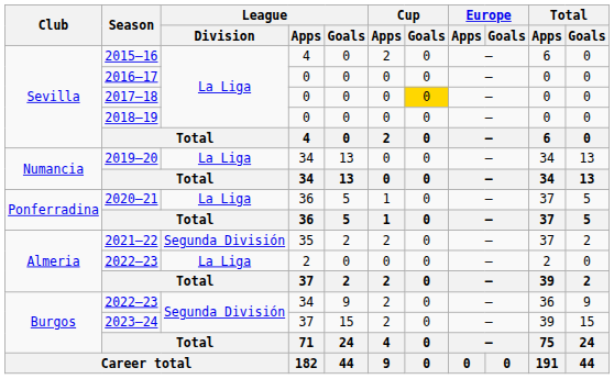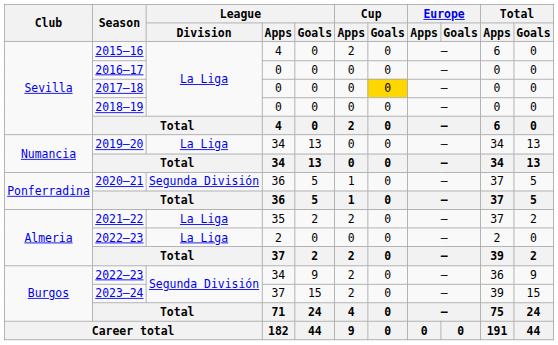 <table class="wikitable" style="text-align: center">
 <tr>
 <th rowspan="2">Club</th>
 <th rowspan="2">Season</th>
 <th colspan="3">League</th>
 <th colspan="2">Cup</th>
 <th colspan="2"><a href='#'>Europe</a></th>
 <th colspan="2">Total</th>
 </tr>
 <tr>
 <th>Division</th>
 <th>Apps</th>
 <th>Goals</th>
 <th>Apps</th>
 <th>Goals</th>
 <th>Apps</th>
 <th>Goals</th>
 <th>Apps</th>
 <th>Goals</th>
 </tr>
 <tr>
 <td rowspan="5"><a href='#'>Sevilla</a></td>
 <td><a href='#'>2015–16</a></td>
 <td rowspan="4"><a href='#'>La Liga</a></td>
 <td>4</td>
 <td>0</td>
 <td>2</td>
 <td>0</td>
 <td colspan="2">—</td>
 <td>6</td>
 <td>0</td>
 </tr>
 <tr>
 <td><a href='#'>2016–17</a></td>
 <td>0</td>
 <td>0</td>
 <td>0</td>
 <td>0</td>
 <td colspan="2">—</td>
 <td>0</td>
 <td>0</td>
 </tr>
 <tr>
 <td><a href='#'>2017–18</a></td>
 <td>0</td>
 <td>0</td>
 <td>0</td>
 <td style="background: gold;">0</td>
 <td colspan="2">—</td>
 <td>0</td>
 <td>0</td>
 </tr>
 <tr>
 <td><a href='#'>2018–19</a></td>
 <td>0</td>
 <td>0</td>
 <td>0</td>
 <td>0</td>
 <td colspan="2">—</td>
 <td>0</td>
 <td>0</td>
 </tr>
 <tr>
 <th colspan="2">Total</th>
 <th>4</th>
 <th>0</th>
 <th>2</th>
 <th>0</th>
 <th colspan="2">—</th>
 <th>6</th>
 <th>0</th>
 </tr>
 <tr>
 <td rowspan="2"><a href='#'>Numancia</a></td>
 <td><a href='#'>2019–20</a></td>
 <td rowspan="1"><a href='#'>La Liga</a></td>
 <td>34</td>
 <td>13</td>
 <td>0</td>
 <td>0</td>
 <td colspan="2">—</td>
 <td>34</td>
 <td>13</td>
 </tr>
 <tr>
 <th colspan="2">Total</th>
 <th>34</th>
 <th>13</th>
 <th>0</th>
 <th>0</th>
 <th colspan="2">—</th>
 <th>34</th>
 <th>13</th>
 </tr>
 <tr>
 <td rowspan="2"><a href='#'>Ponferradina</a></td>
 <td><a href='#'>2020–21</a></td>
-<td rowspan="1"><a href='#'>La Liga</a></td>
+<td rowspan="1"><a href='#'>Segunda División</a></td>
 <td>36</td>
 <td>5</td>
 <td>1</td>
 <td>0</td>
 <td colspan="2">—</td>
 <td>37</td>
 <td>5</td>
 </tr>
 <tr>
 <th colspan="2">Total</th>
 <th>36</th>
 <th>5</th>
 <th>1</th>
 <th>0</th>
 <th colspan="2">—</th>
 <th>37</th>
 <th>5</th>
 </tr>
 <tr>
 <td rowspan="3"><a href='#'>Almeria</a></td>
 <td><a href='#'>2021–22</a></td>
-<td rowspan="1"><a href='#'>Segunda División</a></td>
+<td rowspan="1"><a href='#'>La Liga</a></td>
 <td>35</td>
 <td>2</td>
 <td>2</td>
 <td>0</td>
 <td colspan="2">—</td>
 <td>37</td>
 <td>2</td>
 </tr>
 <tr>
 <td><a href='#'>2022–23</a></td>
 <td rowspan="1"><a href='#'>La Liga</a></td>
 <td>2</td>
 <td>0</td>
 <td>0</td>
 <td>0</td>
 <td colspan="2">—</td>
 <td>2</td>
 <td>0</td>
 </tr>
 <tr>
 <th colspan="2">Total</th>
 <th>37</th>
 <th>2</th>
 <th>2</th>
 <th>0</th>
 <th colspan="2">—</th>
 <th>39</th>
 <th>2</th>
 </tr>
 <tr>
 <td rowspan="3"><a href='#'>Burgos</a></td>
 <td><a href='#'>2022–23</a></td>
 <td rowspan="2"><a href='#'>Segunda División</a></td>
 <td>34</td>
 <td>9</td>
 <td>2</td>
 <td>0</td>
 <td colspan="2">—</td>
 <td>36</td>
 <td>9</td>
 </tr>
 <tr>
 <td><a href='#'>2023–24</a></td>
 <td>37</td>
 <td>15</td>
 <td>2</td>
 <td>0</td>
 <td colspan="2">—</td>
 <td>39</td>
 <td>15</td>
 </tr>
 <tr>
 <th colspan="2">Total</th>
 <th>71</th>
 <th>24</th>
 <th>4</th>
 <th>0</th>
 <th colspan="2">—</th>
 <th>75</th>
 <th>24</th>
 </tr>
 <tr>
 <th colspan="3">Career total</th>
 <th>182</th>
 <th>44</th>
 <th>9</th>
 <th>0</th>
 <th>0</th>
 <th>0</th>
 <th>191</th>
 <th>44</th>
 </tr>
 </table>
